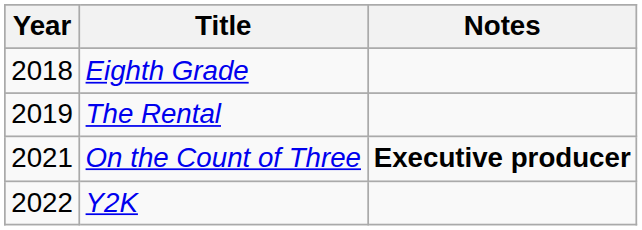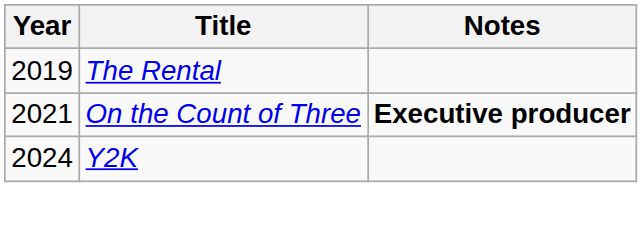 <table class="wikitable sortable">
 <tr>
 <th>Year</th>
 <th>Title</th>
 <th>Notes</th>
-</tr>
-<tr>
-<td>2018</td>
-<td><em><a href='#'>Eighth Grade</a></em></td>
-<td></td>
 </tr>
 <tr>
 <td>2019</td>
 <td><em><a href='#'>The Rental</a></em></td>
 <td></td>
 </tr>
 <tr>
 <td>2021</td>
 <td><em><a href='#'>On the Count of Three</a></em></td>
 <td><strong>Executive producer</strong></td>
 </tr>
 <tr>
-<td>2022</td>
+<td>2024</td>
 <td><em><a href='#'>Y2K</a></em></td>
 <td></td>
 </tr>
 </table>
